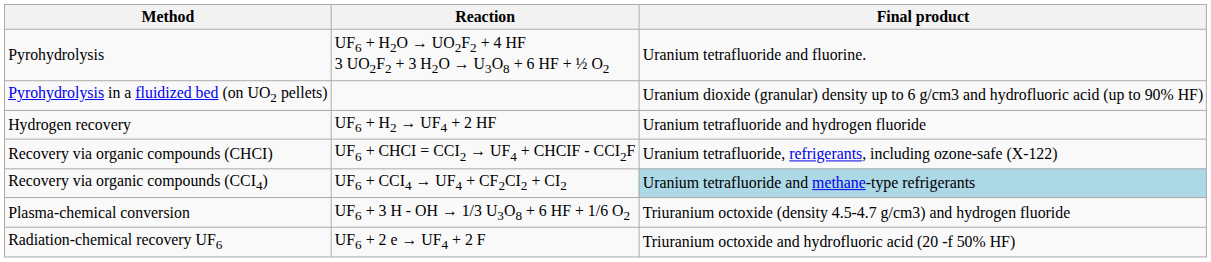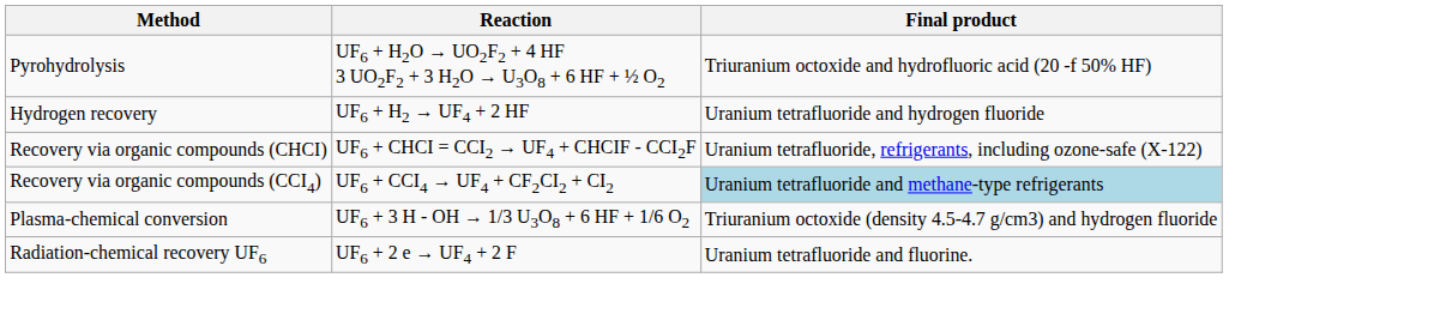 <table class="wikitable">
 <tr>
 <th>Method</th>
 <th>Reaction</th>
 <th>Final product</th>
 </tr>
 <tr>
 <td>Pyrohydrolysis</td>
 <td>UF<sub>6</sub> + H<sub>2</sub>O → UO<sub>2</sub>F<sub>2</sub> + 4 HF<br>3 UO<sub>2</sub>F<sub>2</sub> + 3 H<sub>2</sub>O → U<sub>3</sub>O<sub>8</sub> + 6 HF + ½ O<sub>2</sub></td>
-<td>Uranium tetrafluoride and fluorine.</td>
-</tr>
-<tr>
-<td><a href='#'>Pyrohydrolysis</a> in a <a href='#'>fluidized bed</a> (on UO<sub>2</sub> pellets)</td>
-<td></td>
-<td>Uranium dioxide (granular) density up to 6 g/cm3 and hydrofluoric acid (up to 90% HF)</td>
+<td>Triuranium octoxide and hydrofluoric acid (20 -f 50% HF)</td>
 </tr>
 <tr>
 <td>Hydrogen recovery</td>
 <td>UF<sub>6</sub> + H<sub>2</sub> → UF<sub>4</sub> + 2 HF</td>
 <td>Uranium tetrafluoride and hydrogen fluoride</td>
 </tr>
 <tr>
 <td>Recovery via organic compounds (CHCI)</td>
 <td>UF<sub>6</sub> + CHCI = CCI<sub>2</sub> → UF<sub>4</sub> + CHCIF - CCI<sub>2</sub>F</td>
 <td>Uranium tetrafluoride, <a href='#'>refrigerants</a>, including ozone-safe (X-122)</td>
 </tr>
 <tr>
 <td>Recovery via organic compounds (ССI<sub>4</sub>)</td>
 <td>UF<sub>6</sub> + CCI<sub>4</sub> → UF<sub>4</sub> + CF<sub>2</sub>CI<sub>2</sub> + CI<sub>2</sub></td>
 <td style="background: lightblue;">Uranium tetrafluoride and <a href='#'>methane</a>-type refrigerants</td>
 </tr>
 <tr>
 <td>Plasma-chemical conversion</td>
 <td>UF<sub>6</sub> + 3 H - OH → 1/3 U<sub>3</sub>O<sub>8</sub> + 6 HF + 1/6 O<sub>2</sub></td>
 <td>Triuranium octoxide (density 4.5-4.7 g/cm3) and hydrogen fluoride</td>
 </tr>
 <tr>
 <td>Radiation-chemical recovery UF<sub>6</sub></td>
 <td>UF<sub>6</sub> + 2 e → UF<sub>4</sub> + 2 F</td>
-<td>Triuranium octoxide and hydrofluoric acid (20 -f 50% HF)</td>
+<td>Uranium tetrafluoride and fluorine.</td>
 </tr>
 </table>
